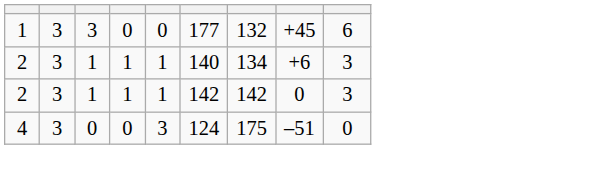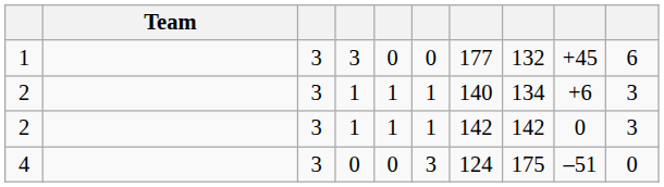 <table class=wikitable style=text-align:center>
 <tr>
 <th width=20 abbr=Position></th>
+<th width=175>Team</th>
 <th width=20 abbr=Played></th>
 <th width=20 abbr=Won></th>
 <th width=20 abbr=Drawn></th>
 <th width=20 abbr=Lost></th>
 <th width=30 abbr=Goal for></th>
 <th width=30 abbr=Goal against></th>
 <th width=30 abbr=Goal difference></th>
 <th width=30 abbr=Points></th>
 </tr>
 <tr>
 <td>1</td>
+<td align=left></td>
 <td>3</td>
 <td>3</td>
 <td>0</td>
 <td>0</td>
 <td>177</td>
 <td>132</td>
 <td>+45</td>
 <td>6</td>
 </tr>
 <tr>
 <td>2</td>
+<td align=left></td>
 <td>3</td>
 <td>1</td>
 <td>1</td>
 <td>1</td>
 <td>140</td>
 <td>134</td>
 <td>+6</td>
 <td>3</td>
 </tr>
 <tr>
 <td>2</td>
+<td align=left></td>
 <td>3</td>
 <td>1</td>
 <td>1</td>
 <td>1</td>
 <td>142</td>
 <td>142</td>
 <td>0</td>
 <td>3</td>
 </tr>
 <tr>
 <td>4</td>
+<td align=left></td>
 <td>3</td>
 <td>0</td>
 <td>0</td>
 <td>3</td>
 <td>124</td>
 <td>175</td>
 <td>–51</td>
 <td>0</td>
 </tr>
 </table>
